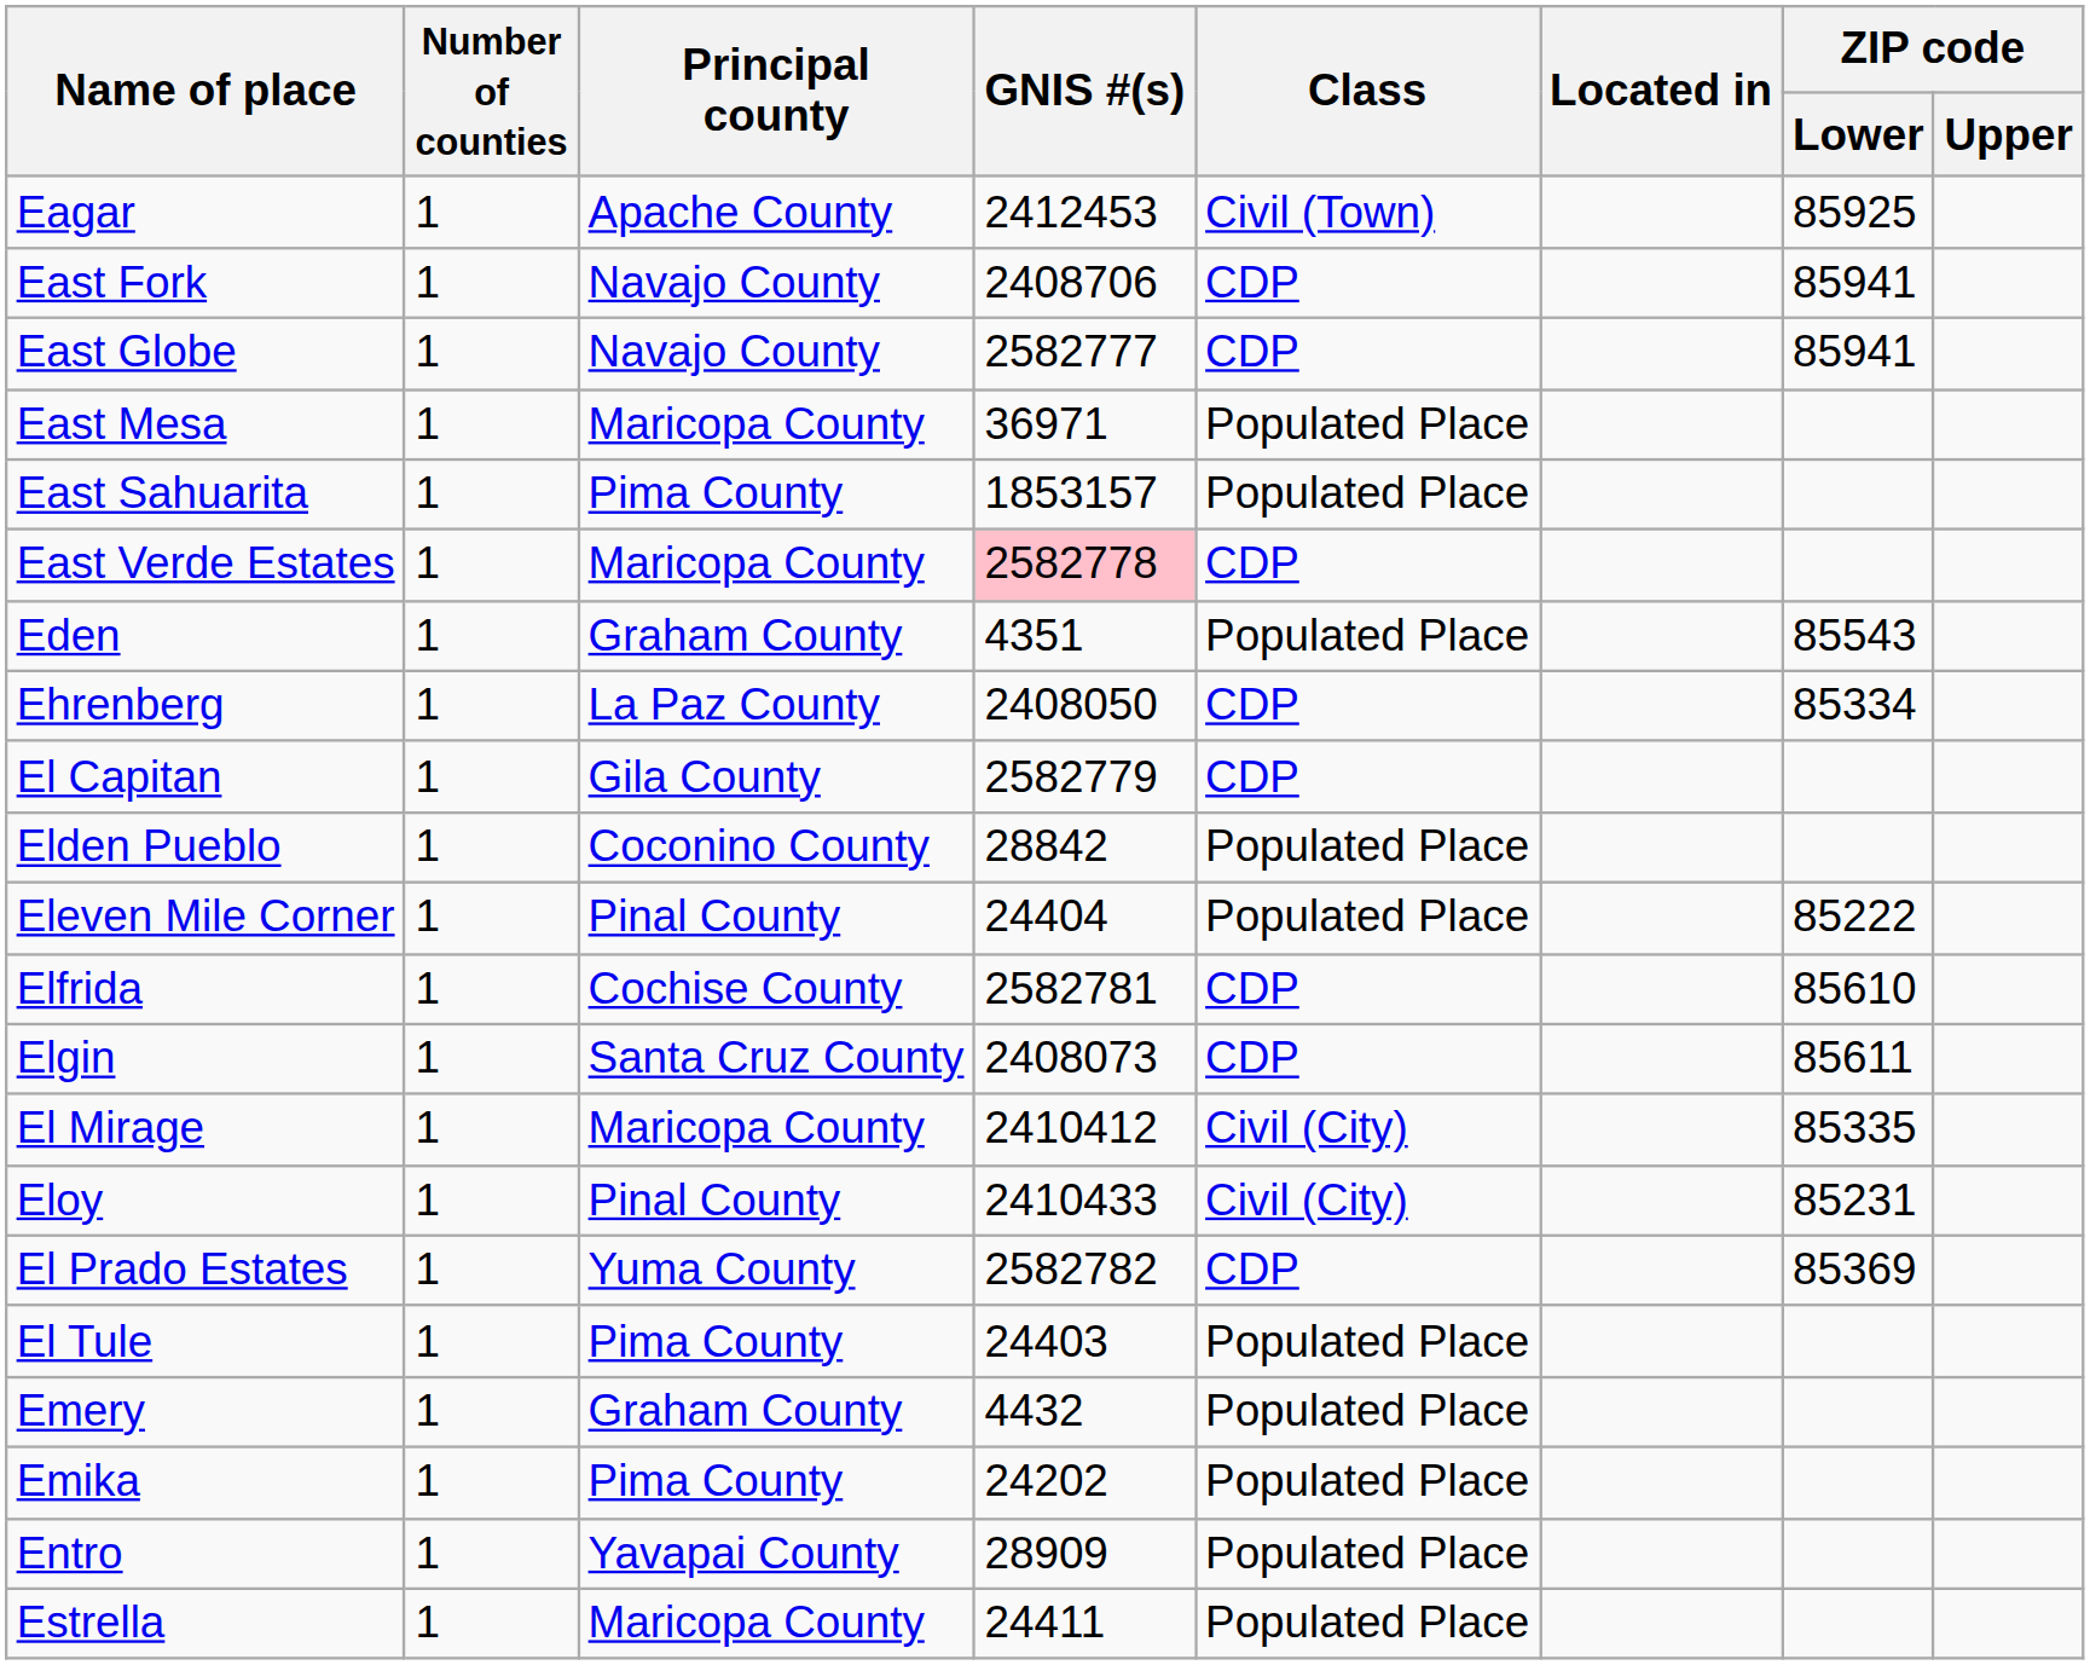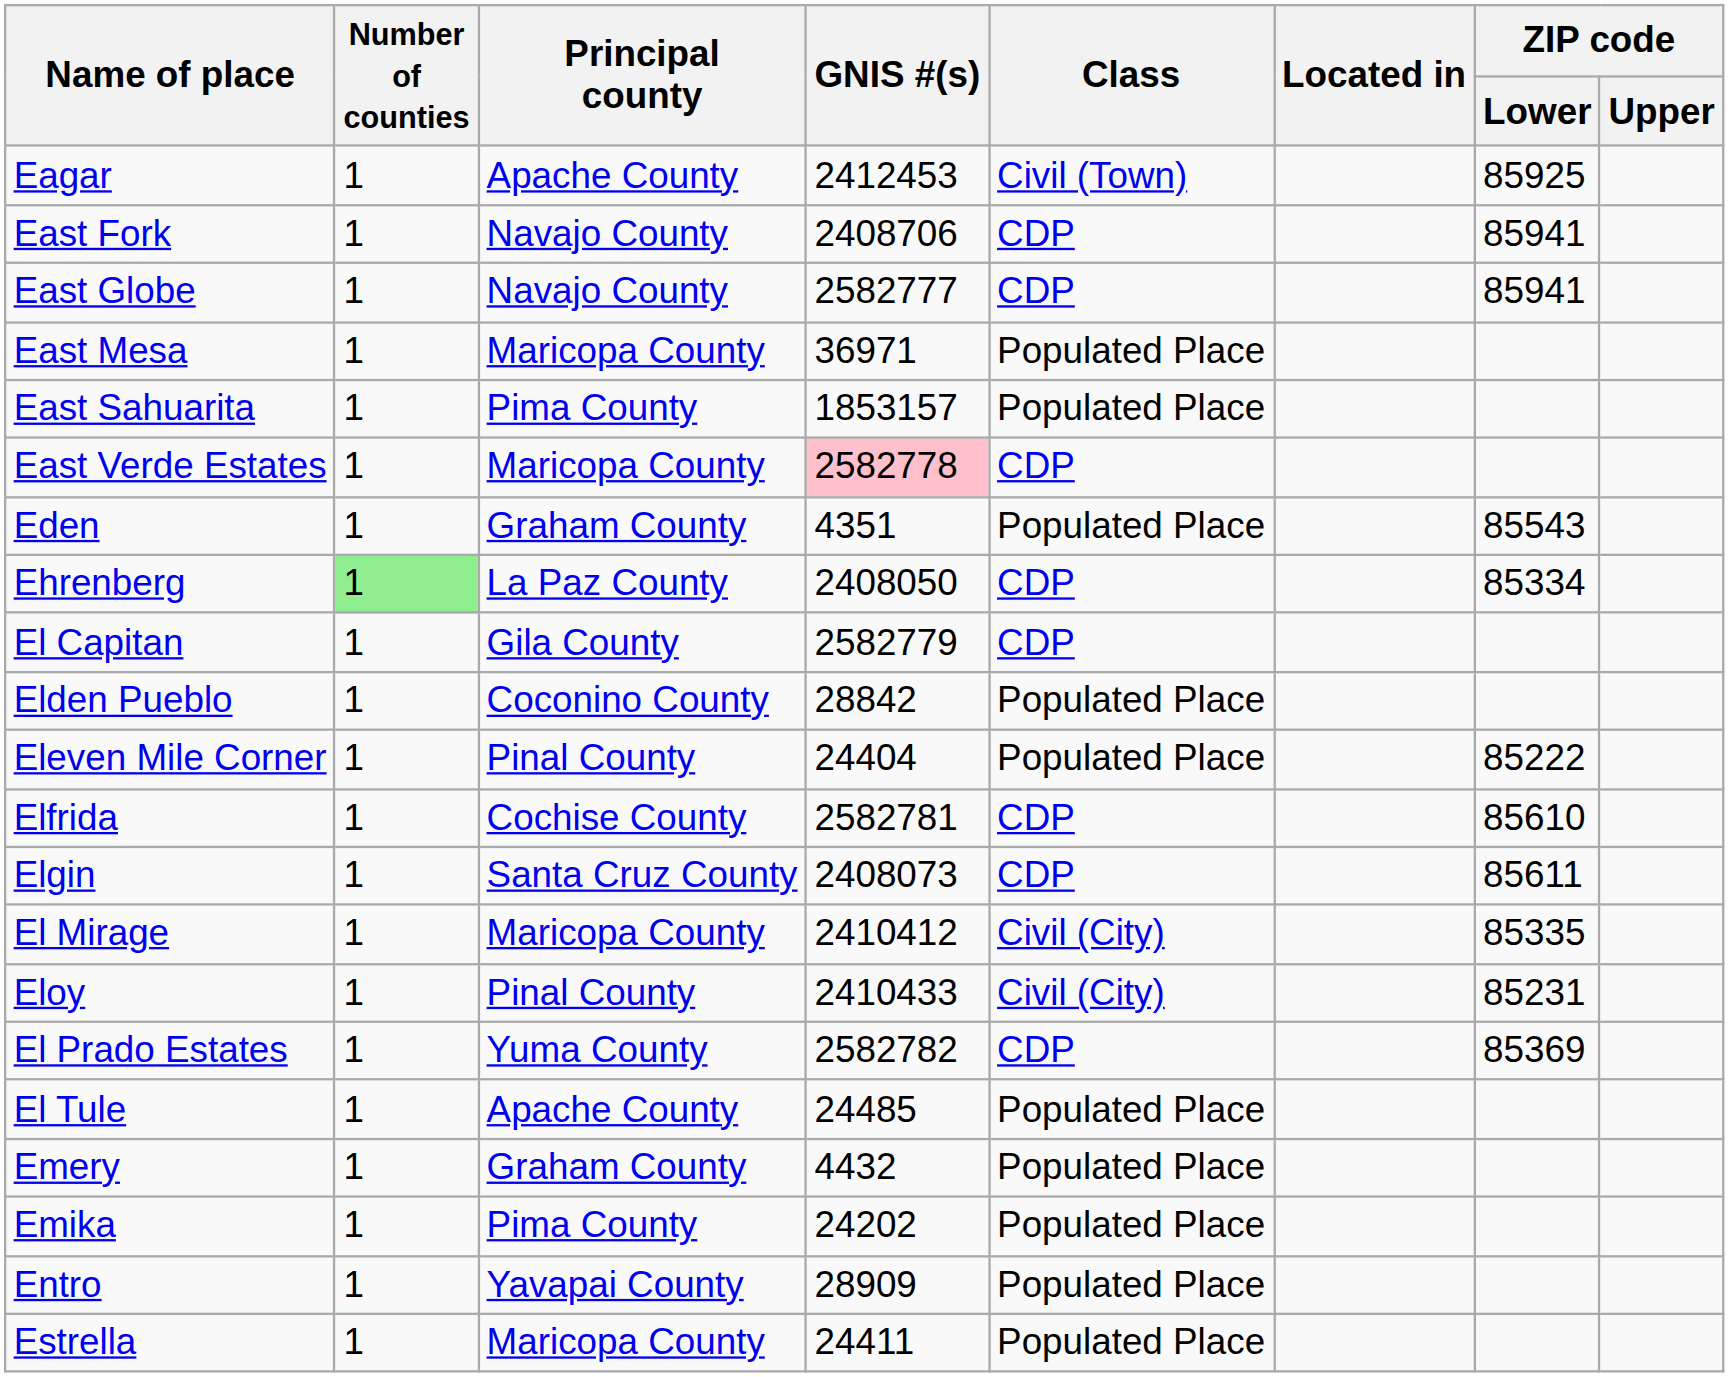 <table class="wikitable sortable">
 <tr>
 <th rowspan=2>Name of place</th>
 <th rowspan=2><small>Number <br>of<br>counties</small></th>
 <th rowspan=2>Principal <br> county</th>
 <th rowspan=2>GNIS #(s)</th>
 <th rowspan=2>Class</th>
 <th rowspan=2>Located in</th>
 <th colspan=2>ZIP code</th>
 </tr>
 <tr>
 <th>Lower</th>
 <th>Upper</th>
 </tr>
 <tr>
 <td><a href='#'>Eagar</a></td>
 <td>1</td>
 <td><a href='#'>Apache County</a></td>
 <td>2412453</td>
 <td><a href='#'>Civil (Town)</a></td>
 <td></td>
 <td>85925</td>
 <td></td>
 </tr>
 <tr>
 <td><a href='#'>East Fork</a></td>
 <td>1</td>
 <td><a href='#'>Navajo County</a></td>
 <td>2408706</td>
 <td><a href='#'>CDP</a></td>
 <td></td>
 <td>85941</td>
 <td></td>
 </tr>
 <tr>
 <td><a href='#'>East Globe</a></td>
 <td>1</td>
 <td><a href='#'>Navajo County</a></td>
 <td>2582777</td>
 <td><a href='#'>CDP</a></td>
 <td></td>
 <td>85941</td>
 <td></td>
 </tr>
 <tr>
 <td><a href='#'>East Mesa</a></td>
 <td>1</td>
 <td><a href='#'>Maricopa County</a></td>
 <td>36971</td>
 <td>Populated Place</td>
 <td></td>
 <td></td>
 <td></td>
 </tr>
 <tr>
 <td><a href='#'>East Sahuarita</a></td>
 <td>1</td>
 <td><a href='#'>Pima County</a></td>
 <td>1853157</td>
 <td>Populated Place</td>
 <td></td>
 <td></td>
 <td></td>
 </tr>
 <tr>
 <td><a href='#'>East Verde Estates</a></td>
 <td>1</td>
 <td><a href='#'>Maricopa County</a></td>
 <td style="background: pink;">2582778</td>
 <td><a href='#'>CDP</a></td>
 <td></td>
 <td></td>
 <td></td>
 </tr>
 <tr>
 <td><a href='#'>Eden</a></td>
 <td>1</td>
 <td><a href='#'>Graham County</a></td>
 <td>4351</td>
 <td>Populated Place</td>
 <td></td>
 <td>85543</td>
 <td></td>
 </tr>
 <tr>
 <td><a href='#'>Ehrenberg</a></td>
-<td>1</td>
+<td style="background: lightgreen;">1</td>
 <td><a href='#'>La Paz County</a></td>
 <td>2408050</td>
 <td><a href='#'>CDP</a></td>
 <td></td>
 <td>85334</td>
 <td></td>
 </tr>
 <tr>
 <td><a href='#'>El Capitan</a></td>
 <td>1</td>
 <td><a href='#'>Gila County</a></td>
 <td>2582779</td>
 <td><a href='#'>CDP</a></td>
 <td></td>
 <td></td>
 <td></td>
 </tr>
 <tr>
 <td><a href='#'>Elden Pueblo</a></td>
 <td>1</td>
 <td><a href='#'>Coconino County</a></td>
 <td>28842</td>
 <td>Populated Place</td>
 <td></td>
 <td></td>
 <td></td>
 </tr>
 <tr>
 <td><a href='#'>Eleven Mile Corner</a></td>
 <td>1</td>
 <td><a href='#'>Pinal County</a></td>
 <td>24404</td>
 <td>Populated Place</td>
 <td></td>
 <td>85222</td>
 <td></td>
 </tr>
 <tr>
 <td><a href='#'>Elfrida</a></td>
 <td>1</td>
 <td><a href='#'>Cochise County</a></td>
 <td>2582781</td>
 <td><a href='#'>CDP</a></td>
 <td></td>
 <td>85610</td>
 <td></td>
 </tr>
 <tr>
 <td><a href='#'>Elgin</a></td>
 <td>1</td>
 <td><a href='#'>Santa Cruz County</a></td>
 <td>2408073</td>
 <td><a href='#'>CDP</a></td>
 <td></td>
 <td>85611</td>
 <td></td>
 </tr>
 <tr>
 <td><a href='#'>El Mirage</a></td>
 <td>1</td>
 <td><a href='#'>Maricopa County</a></td>
 <td>2410412</td>
 <td><a href='#'>Civil (City)</a></td>
 <td></td>
 <td>85335</td>
 <td></td>
 </tr>
 <tr>
 <td><a href='#'>Eloy</a></td>
 <td>1</td>
 <td><a href='#'>Pinal County</a></td>
 <td>2410433</td>
 <td><a href='#'>Civil (City)</a></td>
 <td></td>
 <td>85231</td>
 <td></td>
 </tr>
 <tr>
 <td><a href='#'>El Prado Estates</a></td>
 <td>1</td>
 <td><a href='#'>Yuma County</a></td>
 <td>2582782</td>
 <td><a href='#'>CDP</a></td>
 <td></td>
 <td>85369</td>
 <td></td>
 </tr>
 <tr>
 <td><a href='#'>El Tule</a></td>
 <td>1</td>
-<td><a href='#'>Pima County</a></td>
-<td>24403</td>
+<td><a href='#'>Apache County</a></td>
+<td>24485</td>
 <td>Populated Place</td>
 <td></td>
 <td></td>
 <td></td>
 </tr>
 <tr>
 <td><a href='#'>Emery</a></td>
 <td>1</td>
 <td><a href='#'>Graham County</a></td>
 <td>4432</td>
 <td>Populated Place</td>
 <td></td>
 <td></td>
 <td></td>
 </tr>
 <tr>
 <td><a href='#'>Emika</a></td>
 <td>1</td>
 <td><a href='#'>Pima County</a></td>
 <td>24202</td>
 <td>Populated Place</td>
 <td></td>
 <td></td>
 <td></td>
 </tr>
 <tr>
 <td><a href='#'>Entro</a></td>
 <td>1</td>
 <td><a href='#'>Yavapai County</a></td>
 <td>28909</td>
 <td>Populated Place</td>
 <td></td>
 <td></td>
 <td></td>
 </tr>
 <tr>
 <td><a href='#'>Estrella</a></td>
 <td>1</td>
 <td><a href='#'>Maricopa County</a></td>
 <td>24411</td>
 <td>Populated Place</td>
 <td></td>
 <td></td>
 <td></td>
 </tr>
 </table>
